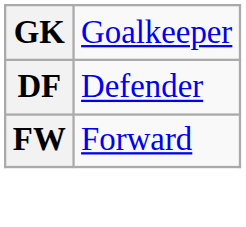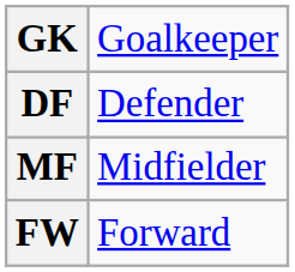 <table class="wikitable" style="font-size:90%;">
 <tr>
 <th>GK</th>
 <td><a href='#'>Goalkeeper</a></td>
 </tr>
 <tr>
 <th>DF</th>
 <td><a href='#'>Defender</a></td>
 </tr>
 <tr>
+<th>MF</th>
+<td><a href='#'>Midfielder</a></td>
+</tr>
+<tr>
 <th>FW</th>
 <td><a href='#'>Forward</a></td>
 </tr>
 </table>
